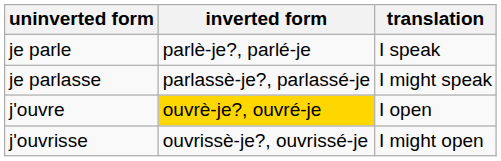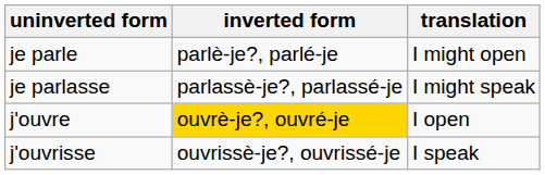 <table class="wikitable">
 <tr>
 <th>uninverted form</th>
 <th>inverted form</th>
 <th>translation</th>
 </tr>
 <tr>
 <td>je parle </td>
 <td>parlè-je?, parlé-je </td>
-<td>I speak</td>
+<td>I might open</td>
 </tr>
 <tr>
 <td>je parlasse </td>
 <td>parlassè-je?, parlassé-je </td>
 <td>I might speak</td>
 </tr>
 <tr>
 <td>j'ouvre </td>
 <td style="background: gold;">ouvrè-je?, ouvré-je </td>
 <td>I open</td>
 </tr>
 <tr>
 <td>j'ouvrisse </td>
 <td>ouvrissè-je?, ouvrissé-je </td>
-<td>I might open</td>
+<td>I speak</td>
 </tr>
 </table>
